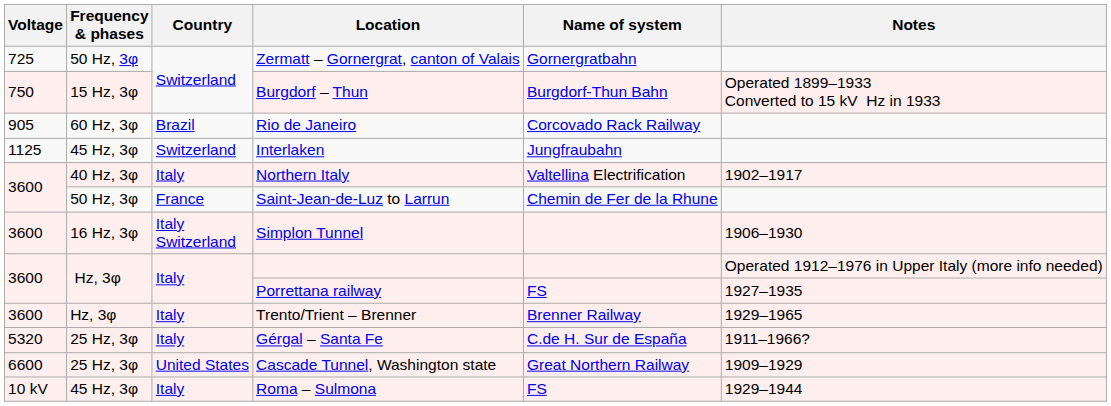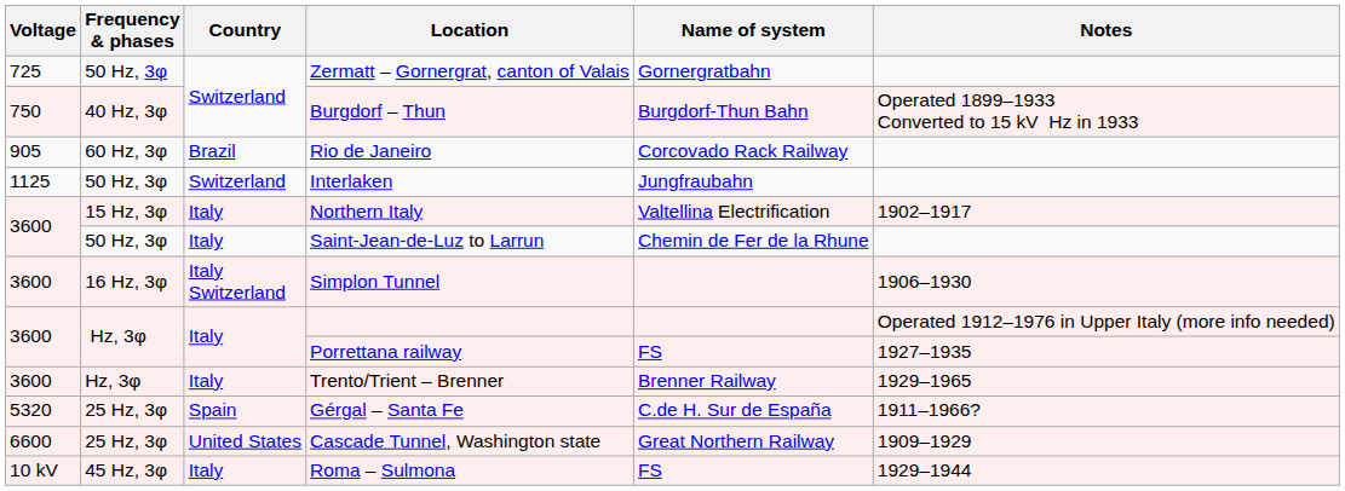 <table class="wikitable">
 <tr>
 <th>Voltage</th>
 <th>Frequency<br>& phases</th>
 <th>Country</th>
 <th>Location</th>
 <th>Name of system</th>
 <th>Notes</th>
 </tr>
 <tr>
 <td>725</td>
 <td>50 Hz, <a href='#'>3φ</a></td>
 <td rowspan="2"><a href='#'>Switzerland</a></td>
 <td><a href='#'>Zermatt</a> – <a href='#'>Gornergrat</a>, <a href='#'>canton of Valais</a></td>
 <td><a href='#'>Gornergratbahn</a></td>
 <td></td>
 </tr>
 <tr style="background:#fee">
 <td>750</td>
-<td>15 Hz, 3φ</td>
+<td>40 Hz, 3φ</td>
 <td><a href='#'>Burgdorf</a> – <a href='#'>Thun</a></td>
 <td><a href='#'>Burgdorf-Thun Bahn</a></td>
 <td>Operated 1899–1933<br>Converted to 15 kV  Hz in 1933</td>
 </tr>
 <tr>
 <td>905</td>
 <td>60 Hz, 3φ</td>
 <td><a href='#'>Brazil</a></td>
 <td><a href='#'>Rio de Janeiro</a></td>
 <td><a href='#'>Corcovado Rack Railway</a></td>
 <td></td>
 </tr>
 <tr>
 <td>1125</td>
-<td>45 Hz, 3φ</td>
+<td>50 Hz, 3φ</td>
 <td><a href='#'>Switzerland</a></td>
 <td><a href='#'>Interlaken</a></td>
 <td><a href='#'>Jungfraubahn</a></td>
 <td></td>
 </tr>
 <tr style="background:#fee">
 <td rowspan="2">3600</td>
-<td>40 Hz, 3φ</td>
+<td>15 Hz, 3φ</td>
 <td><a href='#'>Italy</a></td>
 <td><a href='#'>Northern Italy</a></td>
 <td><a href='#'>Valtellina</a> Electrification</td>
 <td>1902–1917</td>
 </tr>
 <tr>
 <td>50 Hz, 3φ</td>
-<td><a href='#'>France</a></td>
+<td><a href='#'>Italy</a></td>
 <td><a href='#'>Saint-Jean-de-Luz</a> to <a href='#'>Larrun</a></td>
 <td><a href='#'>Chemin de Fer de la Rhune</a></td>
 <td></td>
 </tr>
 <tr style="background:#fee">
 <td>3600</td>
 <td>16 Hz, 3φ</td>
 <td><a href='#'>Italy</a><br><a href='#'>Switzerland</a></td>
 <td><a href='#'>Simplon Tunnel</a></td>
 <td></td>
 <td>1906–1930</td>
 </tr>
 <tr style="background:#fee">
 <td rowspan="2">3600</td>
 <td rowspan="2"> Hz, 3φ</td>
 <td rowspan="2"><a href='#'>Italy</a></td>
 <td></td>
 <td></td>
 <td>Operated 1912–1976 in Upper Italy (more info needed)</td>
 </tr>
 <tr style="background:#fee">
 <td><a href='#'>Porrettana railway</a></td>
 <td><a href='#'>FS</a></td>
 <td>1927–1935</td>
 </tr>
 <tr style="background:#fee">
 <td>3600</td>
 <td> Hz, 3φ</td>
 <td><a href='#'>Italy</a></td>
 <td>Trento/Trient – Brenner</td>
 <td><a href='#'>Brenner Railway</a></td>
 <td>1929–1965</td>
 </tr>
 <tr style="background:#fee">
 <td>5320</td>
 <td>25 Hz, 3φ</td>
-<td><a href='#'>Italy</a></td>
+<td><a href='#'>Spain</a></td>
 <td><a href='#'>Gérgal</a> – <a href='#'>Santa Fe</a></td>
 <td><a href='#'>C.de H. Sur de España</a></td>
 <td>1911–1966?</td>
 </tr>
 <tr style="background:#fee">
 <td>6600</td>
 <td>25 Hz, 3φ</td>
 <td><a href='#'>United States</a></td>
 <td><a href='#'>Cascade Tunnel</a>, Washington state</td>
 <td><a href='#'>Great Northern Railway</a></td>
 <td>1909–1929</td>
 </tr>
 <tr style="background:#fee">
 <td>10 kV</td>
 <td>45 Hz, 3φ</td>
 <td><a href='#'>Italy</a></td>
 <td><a href='#'>Roma</a> – <a href='#'>Sulmona</a></td>
 <td><a href='#'>FS</a></td>
 <td>1929–1944</td>
 </tr>
 </table>
